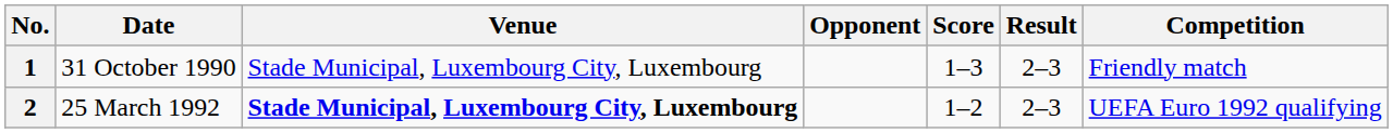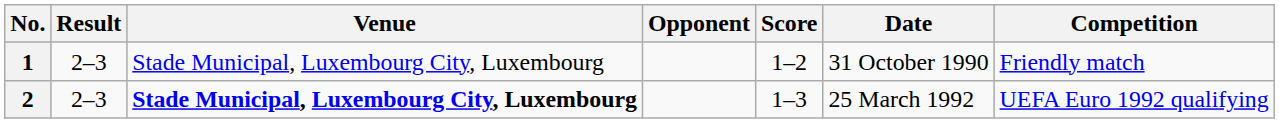 <table class="wikitable plainrowheaders">
 <tr>
 <th scope="col">No.</th>
-<th scope="col" data-sort-type="date">Date</th>
+<th scope="col">Result</th>
 <th scope="col">Venue</th>
 <th scope="col">Opponent</th>
 <th scope="col">Score</th>
-<th scope="col">Result</th>
+<th scope="col" data-sort-type="date">Date</th>
 <th scope="col">Competition</th>
 </tr>
 <tr>
 <th scope="row" style="text-align:center">1</th>
-<td>31 October 1990</td>
+<td style="text-align:center">2–3</td>
 <td><a href='#'>Stade Municipal</a>, <a href='#'>Luxembourg City</a>, Luxembourg</td>
 <td></td>
-<td style="text-align:center">1–3</td>
-<td style="text-align:center">2–3</td>
+<td style="text-align:center">1–2</td>
+<td>31 October 1990</td>
 <td><a href='#'>Friendly match</a></td>
 </tr>
 <tr>
 <th scope="row" style="text-align:center">2</th>
-<td>25 March 1992</td>
+<td style="text-align:center">2–3</td>
 <td><strong><a href='#'>Stade Municipal</a>, <a href='#'>Luxembourg City</a>, Luxembourg</strong></td>
 <td></td>
-<td style="text-align:center">1–2</td>
-<td style="text-align:center">2–3</td>
+<td style="text-align:center">1–3</td>
+<td>25 March 1992</td>
 <td><a href='#'>UEFA Euro 1992 qualifying</a></td>
 </tr>
 </table>
